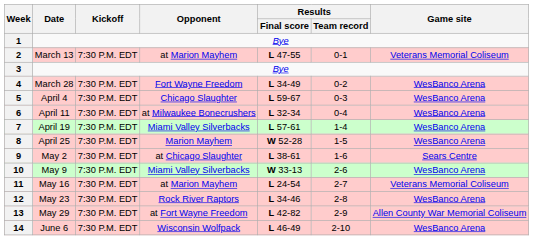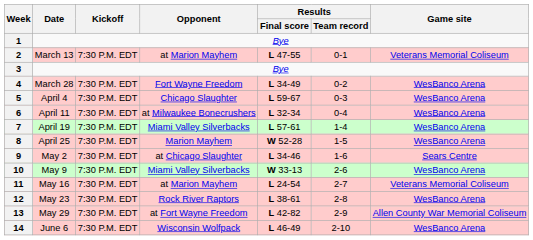 <table class="wikitable" style="font-size: 92%">
 <tr>
 <th rowspan="2">Week</th>
 <th rowspan="2">Date</th>
 <th rowspan="2">Kickoff</th>
 <th rowspan="2">Opponent</th>
 <th colspan="2">Results</th>
 <th rowspan="2">Game site</th>
 </tr>
 <tr>
 <th>Final score</th>
 <th>Team record</th>
 </tr>
 <tr style=>
 <th>1</th>
 <td colspan="8" style="text-align:center;"><em><a href='#'>Bye</a></em></td>
 </tr>
 <tr style="background:#fcc">
 <th>2</th>
 <td style="text-align:center;">March 13</td>
 <td style="text-align:center;">7:30 P.M. EDT</td>
 <td style="text-align:center;">at <a href='#'>Marion Mayhem</a></td>
 <td style="text-align:center;"><strong>L</strong> 47-55</td>
 <td style="text-align:center;">0-1</td>
 <td style="text-align:center;"><a href='#'>Veterans Memorial Coliseum</a></td>
 </tr>
 <tr style=>
 <th>3</th>
 <td colspan="8" style="text-align:center;"><em><a href='#'>Bye</a></em></td>
 </tr>
 <tr style="background:#fcc">
 <th>4</th>
 <td style="text-align:center;">March 28</td>
 <td style="text-align:center;">7:30 P.M. EDT</td>
 <td style="text-align:center;"><a href='#'>Fort Wayne Freedom</a></td>
 <td style="text-align:center;"><strong>L</strong> 34-49</td>
 <td style="text-align:center;">0-2</td>
 <td style="text-align:center;"><a href='#'>WesBanco Arena</a></td>
 </tr>
 <tr style="background:#fcc">
 <th>5</th>
 <td style="text-align:center;">April 4</td>
 <td style="text-align:center;">7:30 P.M. EDT</td>
 <td style="text-align:center;"><a href='#'>Chicago Slaughter</a></td>
 <td style="text-align:center;"><strong>L</strong> 59-67</td>
 <td style="text-align:center;">0-3</td>
 <td style="text-align:center;"><a href='#'>WesBanco Arena</a></td>
 </tr>
 <tr style="background:#fcc">
 <th>6</th>
 <td style="text-align:center;">April 11</td>
 <td style="text-align:center;">7:30 P.M. EDT</td>
 <td style="text-align:center;">at <a href='#'>Milwaukee Bonecrushers</a></td>
 <td style="text-align:center;"><strong>L</strong> 32-34</td>
 <td style="text-align:center;">0-4</td>
 <td style="text-align:center;"><a href='#'>WesBanco Arena</a></td>
 </tr>
 <tr style="background:#cfc">
 <th>7</th>
 <td style="text-align:center;">April 19</td>
 <td style="text-align:center;">7:30 P.M. EDT</td>
 <td style="text-align:center;"><a href='#'>Miami Valley Silverbacks</a></td>
 <td style="text-align:center;"><strong>L</strong> 57-61</td>
 <td style="text-align:center;">1-4</td>
 <td style="text-align:center;"><a href='#'>WesBanco Arena</a></td>
 </tr>
 <tr style="background:#fcc">
 <th>8</th>
 <td style="text-align:center;">April 25</td>
 <td style="text-align:center;">7:30 P.M. EDT</td>
 <td style="text-align:center;"><a href='#'>Marion Mayhem</a></td>
 <td style="text-align:center;"><strong>W</strong> 52-28</td>
 <td style="text-align:center;">1-5</td>
 <td style="text-align:center;"><a href='#'>WesBanco Arena</a></td>
 </tr>
 <tr style="background:#fcc">
 <th>9</th>
 <td style="text-align:center;">May 2</td>
 <td style="text-align:center;">7:30 P.M. EDT</td>
 <td style="text-align:center;">at <a href='#'>Chicago Slaughter</a></td>
-<td style="text-align:center;"><strong>L</strong> 38-61</td>
+<td style="text-align:center;"><strong>L</strong> 34-46</td>
 <td style="text-align:center;">1-6</td>
 <td style="text-align:center;"><a href='#'>Sears Centre</a></td>
 </tr>
 <tr style="background:#cfc">
 <th>10</th>
 <td style="text-align:center;">May 9</td>
 <td style="text-align:center;">7:30 P.M. EDT</td>
 <td style="text-align:center;"><a href='#'>Miami Valley Silverbacks</a></td>
 <td style="text-align:center;"><strong>W</strong> 33-13</td>
 <td style="text-align:center;">2-6</td>
 <td style="text-align:center;"><a href='#'>WesBanco Arena</a></td>
 </tr>
 <tr style="background:#fcc">
 <th>11</th>
 <td style="text-align:center;">May 16</td>
 <td style="text-align:center;">7:30 P.M. EDT</td>
 <td style="text-align:center;">at <a href='#'>Marion Mayhem</a></td>
 <td style="text-align:center;"><strong>L</strong> 24-54</td>
 <td style="text-align:center;">2-7</td>
 <td style="text-align:center;"><a href='#'>Veterans Memorial Coliseum</a></td>
 </tr>
 <tr style="background:#fcc">
 <th>12</th>
 <td style="text-align:center;">May 23</td>
 <td style="text-align:center;">7:30 P.M. EDT</td>
 <td style="text-align:center;"><a href='#'>Rock River Raptors</a></td>
-<td style="text-align:center;"><strong>L</strong> 34-46</td>
+<td style="text-align:center;"><strong>L</strong> 38-61</td>
 <td style="text-align:center;">2-8</td>
 <td style="text-align:center;"><a href='#'>WesBanco Arena</a></td>
 </tr>
 <tr style="background:#fcc">
 <th>13</th>
 <td style="text-align:center;">May 29</td>
 <td style="text-align:center;">7:30 P.M. EDT</td>
 <td style="text-align:center;">at <a href='#'>Fort Wayne Freedom</a></td>
 <td style="text-align:center;"><strong>L</strong> 42-82</td>
 <td style="text-align:center;">2-9</td>
 <td style="text-align:center;"><a href='#'>Allen County War Memorial Coliseum</a></td>
 </tr>
 <tr style="background:#fcc">
 <th>14</th>
 <td style="text-align:center;">June 6</td>
 <td style="text-align:center;">7:30 P.M. EDT</td>
 <td style="text-align:center;"><a href='#'>Wisconsin Wolfpack</a></td>
 <td style="text-align:center;"><strong>L</strong> 46-49</td>
 <td style="text-align:center;">2-10</td>
 <td style="text-align:center;"><a href='#'>WesBanco Arena</a></td>
 </tr>
 </table>
